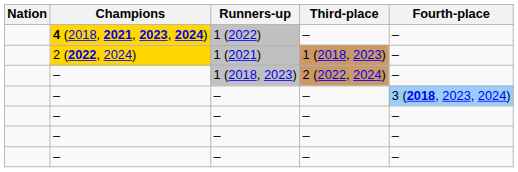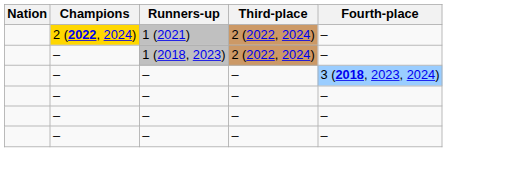 <table class="wikitable">
 <tr>
 <th>Nation</th>
 <th>Champions</th>
 <th>Runners-up</th>
 <th>Third-place</th>
 <th>Fourth-place</th>
 </tr>
 <tr>
 <td></td>
-<td style="background:gold"><strong>4</strong> (<a href='#'>2018</a>, <strong><a href='#'>2021</a></strong>, <strong><a href='#'>2023</a></strong>, <strong><a href='#'>2024</a></strong>)</td>
-<td style="background:silver">1 (<a href='#'>2022</a>)</td>
-<td>–</td>
-<td>–</td>
-</tr>
-<tr>
-<td></td>
 <td style="background:gold">2 (<strong><a href='#'>2022</a></strong>, <a href='#'>2024</a>)</td>
 <td style="background:silver">1 (<a href='#'>2021</a>)</td>
-<td style="background:#cc9966">1 (<a href='#'>2018</a>, <a href='#'>2023</a>)</td>
+<td style="background:#cc9966">2 (<a href='#'>2022</a>, <a href='#'>2024</a>)</td>
 <td>–</td>
 </tr>
 <tr>
 <td></td>
 <td>–</td>
 <td style="background:silver">1 (<a href='#'>2018</a>, <a href='#'>2023</a>)</td>
 <td style="background:#cc9966">2 (<a href='#'>2022</a>, <a href='#'>2024</a>)</td>
 <td>–</td>
 </tr>
 <tr>
 <td></td>
 <td>–</td>
 <td>–</td>
 <td>–</td>
 <td style="background:#9acdff">3 (<strong><a href='#'>2018</a></strong>, <a href='#'>2023</a>, <a href='#'>2024</a>)</td>
 </tr>
 <tr>
 <td></td>
 <td>–</td>
 <td>–</td>
 <td>–</td>
 <td>–</td>
 </tr>
 <tr>
 <td></td>
 <td>–</td>
 <td>–</td>
 <td>–</td>
 <td>–</td>
 </tr>
 <tr>
 <td></td>
 <td>–</td>
 <td>–</td>
 <td>–</td>
 <td>–</td>
 </tr>
 </table>
